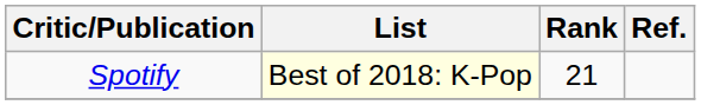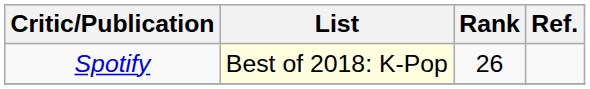 <table class="sortable wikitable">
 <tr>
 <th>Critic/Publication</th>
 <th>List</th>
 <th>Rank</th>
 <th>Ref.</th>
 </tr>
 <tr>
 <td align="center"><em><a href='#'>Spotify</a></em></td>
 <td align="center" style="background: lightyellow;">Best of 2018: K-Pop</td>
-<td align="center">21</td>
+<td align="center">26</td>
 <td></td>
 </tr>
 <tr>
 </tr>
 </table>
